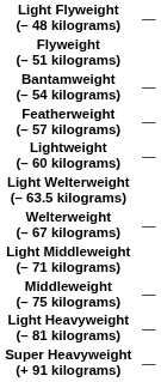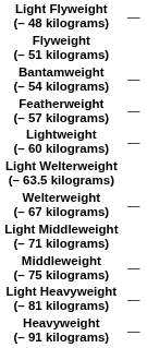 <table>
 <tr align="center">
 <td><strong>Light Flyweight<br>(– 48 kilograms)</strong></td>
 <td></td>
 <td></td>
 <td>—</td>
 </tr>
 <tr align="center">
 <td><strong>Flyweight<br>(– 51 kilograms)</strong></td>
 <td></td>
 <td></td>
 <td><br></td>
 </tr>
 <tr align="center">
 <td><strong>Bantamweight<br>(– 54 kilograms)</strong></td>
 <td></td>
 <td></td>
 <td>—</td>
 </tr>
 <tr align="center">
 <td><strong>Featherweight<br>(– 57 kilograms)</strong></td>
 <td></td>
 <td></td>
 <td>—</td>
 </tr>
 <tr align="center">
 <td><strong>Lightweight<br>(– 60 kilograms)</strong></td>
 <td></td>
 <td></td>
 <td>—</td>
 </tr>
 <tr align="center">
 <td><strong>Light Welterweight<br>(– 63.5 kilograms)</strong></td>
 <td></td>
 <td></td>
 <td><br></td>
 </tr>
 <tr align="center">
 <td><strong>Welterweight<br>(– 67 kilograms)</strong></td>
 <td></td>
 <td></td>
 <td>—</td>
 </tr>
 <tr align="center">
 <td><strong>Light Middleweight<br>(– 71 kilograms)</strong></td>
 <td></td>
 <td></td>
 <td><br></td>
 </tr>
 <tr align="center">
 <td><strong>Middleweight<br>(– 75 kilograms)</strong></td>
 <td></td>
 <td></td>
 <td>—</td>
 </tr>
 <tr align="center">
 <td><strong>Light Heavyweight<br>(– 81 kilograms)</strong></td>
 <td></td>
 <td></td>
 <td>—</td>
 </tr>
 <tr align="center">
-<td><strong>Super Heavyweight<br>(+ 91 kilograms)</strong></td>
+<td><strong>Heavyweight<br>(– 91 kilograms)</strong></td>
 <td></td>
 <td></td>
 <td>—</td>
 </tr>
 </table>
